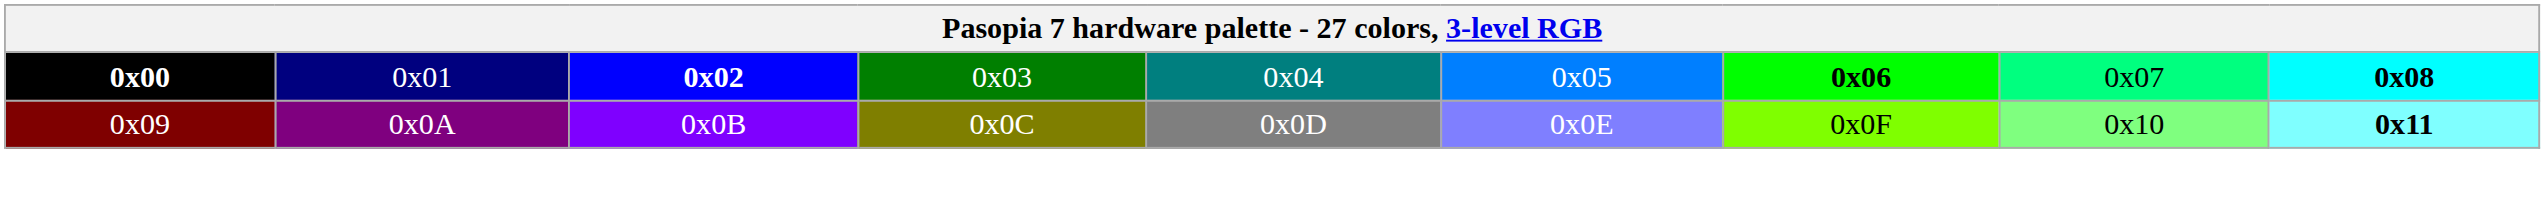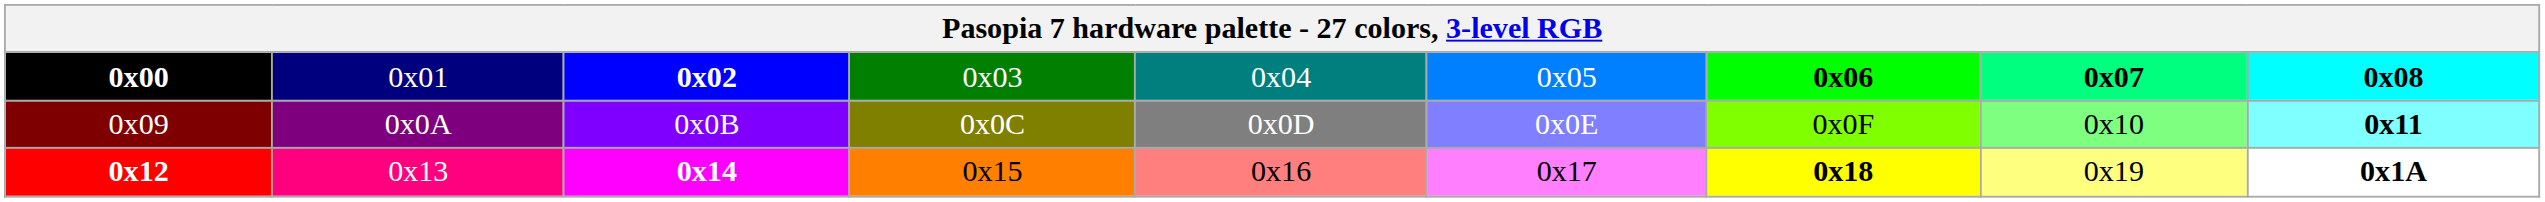 <table class="wikitable" style="color: black; text-align: center; width: 68%;">
 <tr>
 <th colspan="9">Pasopia 7 hardware palette - 27 colors, <a href='#'>3-level RGB</a></th>
 </tr>
 <tr>
 <td style="color: white; background: #000000;"><strong>0x00</strong></td>
 <td style="color: white; background: #00007f;">0x01</td>
 <td style="color: white; background: #0000ff;"><strong>0x02</strong></td>
 <td style="color: white; background: #007f00;">0x03</td>
 <td style="color: white; background: #007f7f;">0x04</td>
 <td style="color: white; background: #007fff;">0x05</td>
 <td style="color: black; background: #00ff00;"><strong>0x06</strong></td>
-<td style="color: black; background: #00ff7f;">0x07</td>
+<td style="color: black; background: #00ff7f;"><strong>0x07</strong></td>
 <td style="color: black; background: #00ffff;"><strong>0x08</strong></td>
 </tr>
 <tr>
 <td style="color: white; background: #7f0000;">0x09</td>
 <td style="color: white; background: #7f007f;">0x0A</td>
 <td style="color: white; background: #7f00ff;">0x0B</td>
 <td style="color: white; background: #7f7f00;">0x0C</td>
 <td style="color: white; background: #7f7f7f;">0x0D</td>
 <td style="color: white; background: #7f7fff;">0x0E</td>
 <td style="color: black; background: #7fff00;">0x0F</td>
 <td style="color: black; background: #7fff7f;">0x10</td>
 <td style="color: black; background: #7fffff;"><strong>0x11</strong></td>
 </tr>
+<tr>
+<td style="color: white; background: #ff0000;"><strong>0x12</strong></td>
+<td style="color: white; background: #ff007f;">0x13</td>
+<td style="color: white; background: #ff00ff;"><strong>0x14</strong></td>
+<td style="color: black; background: #ff7f00;">0x15</td>
+<td style="color: black; background: #ff7f7f;">0x16</td>
+<td style="color: black; background: #ff7fff;">0x17</td>
+<td style="color: black; background: #ffff00;"><strong>0x18</strong></td>
+<td style="color: black; background: #ffff7f;">0x19</td>
+<td style="color: black; background: #ffffff;"><strong>0x1A</strong></td>
+</tr>
 </table>
